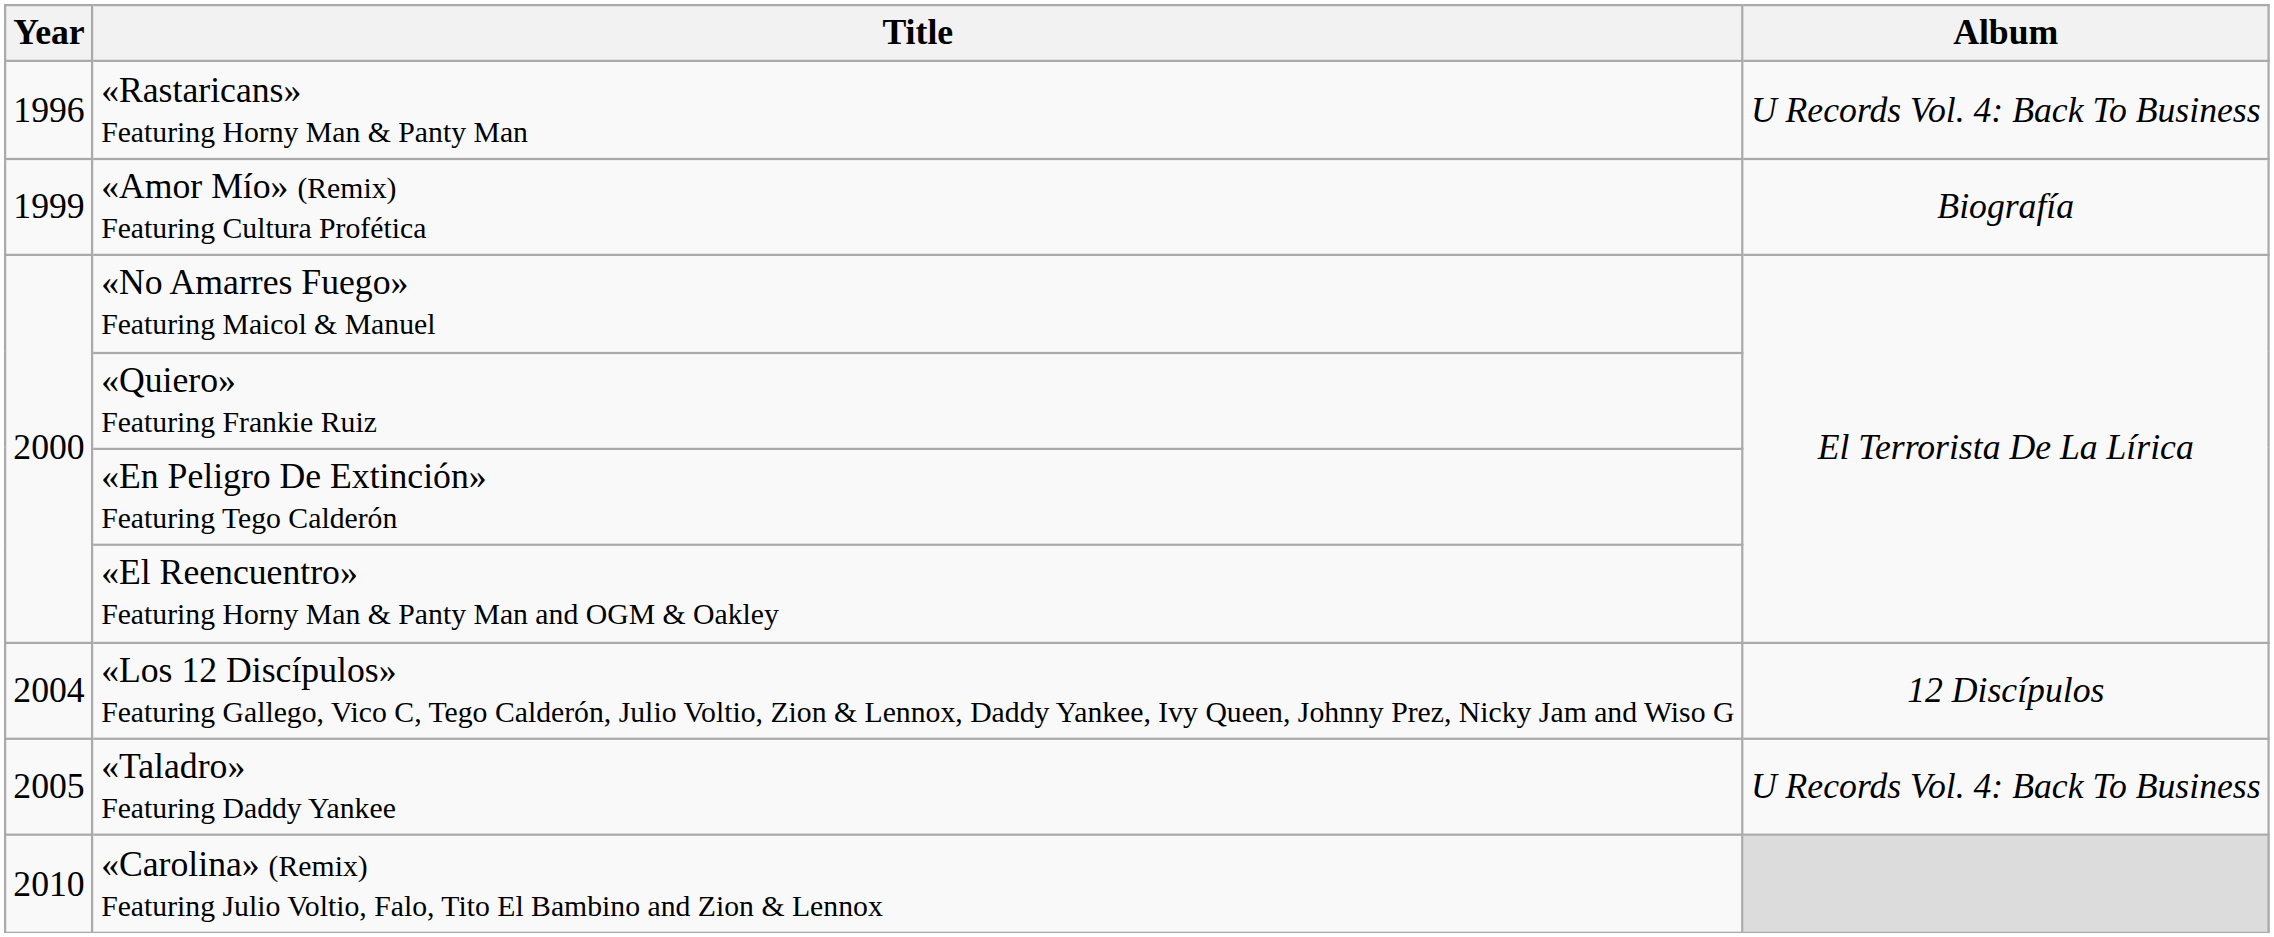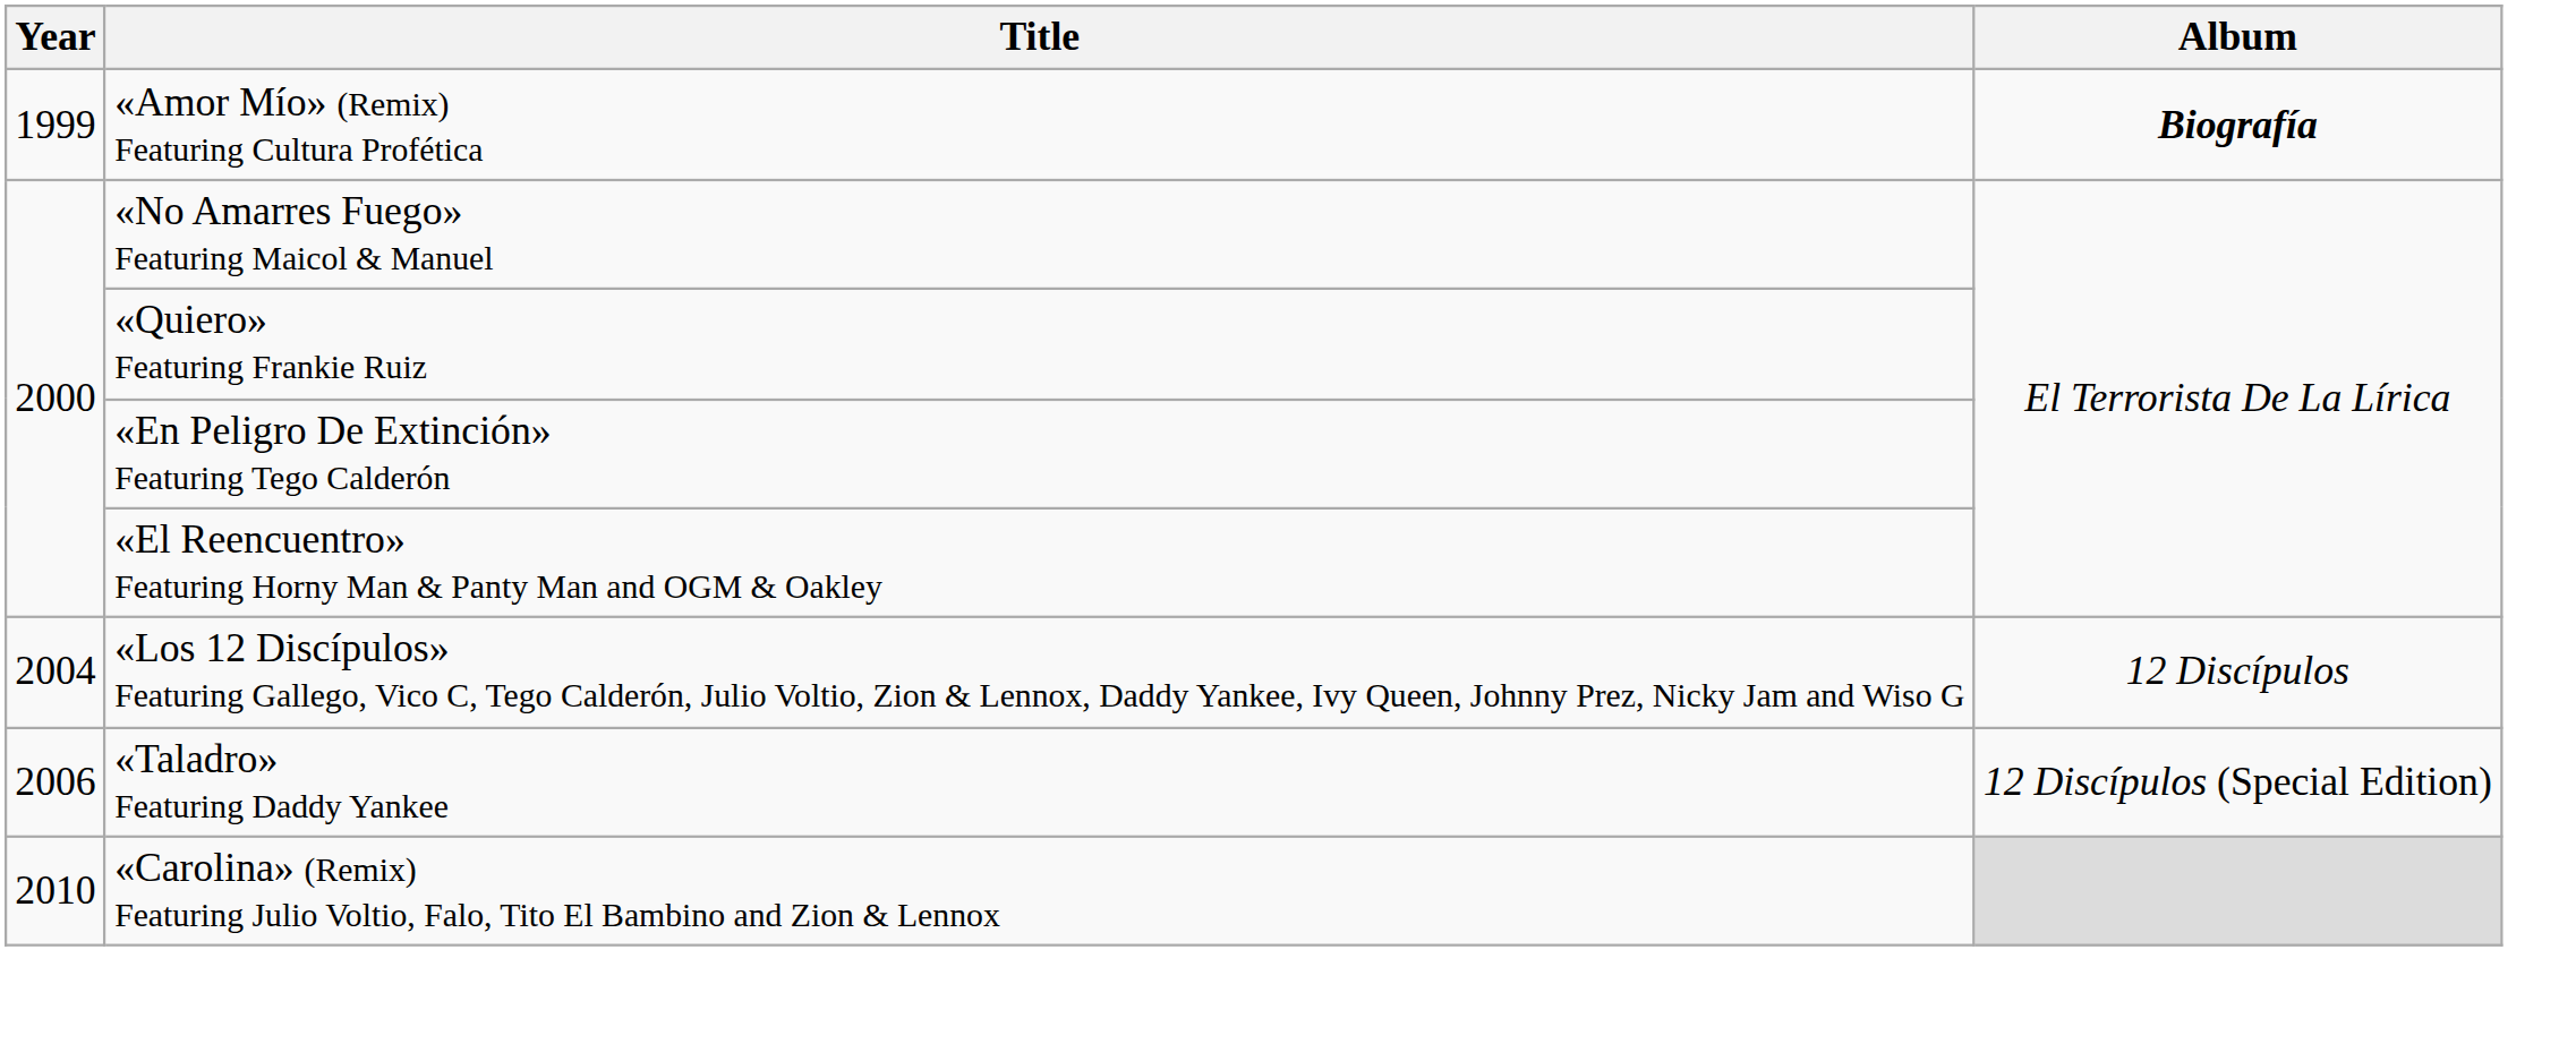 <table class="wikitable">
 <tr>
 <th align="center">Year</th>
 <th align="center">Title</th>
 <th align="center">Album</th>
 </tr>
 <tr>
-<td align="center">1996</td>
-<td>«Rastaricans»<br><small>Featuring Horny Man & Panty Man</small></td>
-<td align="center"><em>U Records Vol. 4: Back To Business</em></td>
-</tr>
-<tr>
 <td align="center">1999</td>
 <td>«Amor Mío» <small>(Remix)</small><br><small>Featuring Cultura Profética</small></td>
-<td align="center"><em>Biografía</em></td>
+<td align="center"><strong><em>Biografía</em></strong></td>
 </tr>
 <tr>
 <td align="center" rowspan="4">2000</td>
 <td>«No Amarres Fuego»<br><small>Featuring Maicol & Manuel</small></td>
 <td align="center" rowspan="4"><em>El Terrorista De La Lírica</em></td>
 </tr>
 <tr>
 <td>«Quiero»<br><small>Featuring Frankie Ruiz</small></td>
 </tr>
 <tr>
 <td>«En Peligro De Extinción»<br><small>Featuring Tego Calderón</small></td>
 </tr>
 <tr>
 <td>«El Reencuentro»<br><small>Featuring Horny Man & Panty Man and OGM & Oakley</small></td>
 </tr>
 <tr>
 <td align="center">2004</td>
 <td>«Los 12 Discípulos»<br><small>Featuring Gallego, Vico C, Tego Calderón, Julio Voltio, Zion & Lennox, Daddy Yankee, Ivy Queen, Johnny Prez, Nicky Jam and Wiso G</small></td>
 <td align="center"><em>12 Discípulos</em></td>
 </tr>
 <tr>
-<td align="center">2005</td>
+<td align="center">2006</td>
 <td>«Taladro»<br><small>Featuring Daddy Yankee</small></td>
-<td align="center"><em>U Records Vol. 4: Back To Business</em></td>
+<td align="center"><em>12 Discípulos</em> (Special Edition)</td>
 </tr>
 <tr>
 <td align="center">2010</td>
 <td>«Carolina» <small>(Remix)</small><br><small>Featuring Julio Voltio, Falo, Tito El Bambino and Zion & Lennox</small></td>
 <td align="center" style="background-color: #DCDCDC"></td>
 </tr>
 </table>
